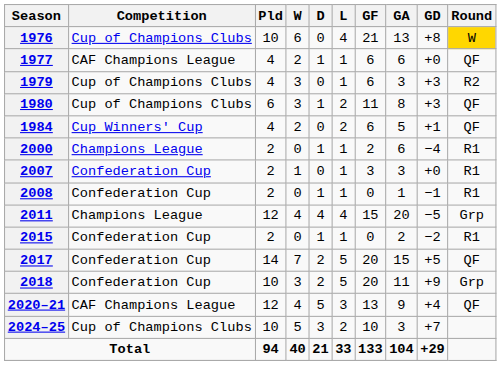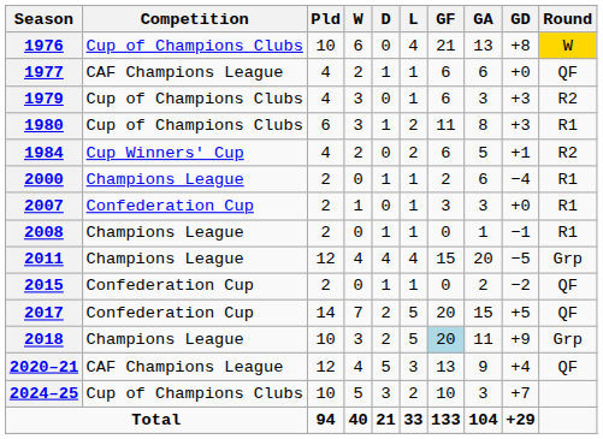 <table class="wikitable plainrowheaders sortable" style="text-align:center;">
 <tr>
 <th scope="col">Season</th>
 <th scope="col">Competition</th>
 <th scope="col">Pld</th>
 <th scope="col">W</th>
 <th scope="col">D</th>
 <th scope="col">L</th>
 <th scope="col">GF</th>
 <th scope="col">GA</th>
 <th scope="col">GD</th>
 <th scope="col">Round</th>
 </tr>
 <tr>
 <th scope="row" style="text-align:center"><a href='#'>1976</a></th>
 <td align=left><a href='#'>Cup of Champions Clubs</a></td>
 <td>10</td>
 <td>6</td>
 <td>0</td>
 <td>4</td>
 <td>21</td>
 <td>13</td>
 <td>+8</td>
 <td style=background:gold>W</td>
 </tr>
 <tr>
 <th scope="row" style="text-align:center"><a href='#'>1977</a></th>
 <td align=left>CAF Champions League</td>
 <td>4</td>
 <td>2</td>
 <td>1</td>
 <td>1</td>
 <td>6</td>
 <td>6</td>
 <td>+0</td>
 <td>QF</td>
 </tr>
 <tr>
 <th scope="row" style="text-align:center"><a href='#'>1979</a></th>
 <td align=left>Cup of Champions Clubs</td>
 <td>4</td>
 <td>3</td>
 <td>0</td>
 <td>1</td>
 <td>6</td>
 <td>3</td>
 <td>+3</td>
 <td>R2</td>
 </tr>
 <tr>
 <th scope="row" style="text-align:center"><a href='#'>1980</a></th>
 <td align=left>Cup of Champions Clubs</td>
 <td>6</td>
 <td>3</td>
 <td>1</td>
 <td>2</td>
 <td>11</td>
 <td>8</td>
 <td>+3</td>
-<td>QF</td>
+<td>R1</td>
 </tr>
 <tr>
 <th scope="row" style="text-align:center"><a href='#'>1984</a></th>
 <td align=left><a href='#'>Cup Winners' Cup</a></td>
 <td>4</td>
 <td>2</td>
 <td>0</td>
 <td>2</td>
 <td>6</td>
 <td>5</td>
 <td>+1</td>
-<td>QF</td>
+<td>R2</td>
 </tr>
 <tr>
 <th scope="row" style="text-align:center"><a href='#'>2000</a></th>
 <td align=left><a href='#'>Champions League</a></td>
 <td>2</td>
 <td>0</td>
 <td>1</td>
 <td>1</td>
 <td>2</td>
 <td>6</td>
 <td>−4</td>
 <td>R1</td>
 </tr>
 <tr>
 <th scope="row" style="text-align:center"><a href='#'>2007</a></th>
 <td align=left><a href='#'>Confederation Cup</a></td>
 <td>2</td>
 <td>1</td>
 <td>0</td>
 <td>1</td>
 <td>3</td>
 <td>3</td>
 <td>+0</td>
 <td>R1</td>
 </tr>
 <tr>
 <th scope="row" style="text-align:center"><a href='#'>2008</a></th>
-<td align=left>Confederation Cup</td>
+<td align=left>Champions League</td>
 <td>2</td>
 <td>0</td>
 <td>1</td>
 <td>1</td>
 <td>0</td>
 <td>1</td>
 <td>−1</td>
 <td>R1</td>
 </tr>
 <tr>
 <th scope="row" style="text-align:center"><a href='#'>2011</a></th>
 <td align=left>Champions League</td>
 <td>12</td>
 <td>4</td>
 <td>4</td>
 <td>4</td>
 <td>15</td>
 <td>20</td>
 <td>−5</td>
 <td>Grp</td>
 </tr>
 <tr>
 <th scope="row" style="text-align:center"><a href='#'>2015</a></th>
 <td align=left>Confederation Cup</td>
 <td>2</td>
 <td>0</td>
 <td>1</td>
 <td>1</td>
 <td>0</td>
 <td>2</td>
 <td>−2</td>
-<td>R1</td>
+<td>QF</td>
 </tr>
 <tr>
 <th scope="row" style="text-align:center"><a href='#'>2017</a></th>
 <td align=left>Confederation Cup</td>
 <td>14</td>
 <td>7</td>
 <td>2</td>
 <td>5</td>
 <td>20</td>
 <td>15</td>
 <td>+5</td>
 <td>QF</td>
 </tr>
 <tr>
 <th scope="row" style="text-align:center"><a href='#'>2018</a></th>
-<td align=left>Confederation Cup</td>
+<td align=left>Champions League</td>
 <td>10</td>
 <td>3</td>
 <td>2</td>
 <td>5</td>
-<td>20</td>
+<td style="background: lightblue;">20</td>
 <td>11</td>
 <td>+9</td>
 <td>Grp</td>
 </tr>
 <tr>
 <th scope="row" style="text-align:center"><a href='#'>2020–21</a></th>
 <td align=left>CAF Champions League</td>
 <td>12</td>
 <td>4</td>
 <td>5</td>
 <td>3</td>
 <td>13</td>
 <td>9</td>
 <td>+4</td>
 <td>QF</td>
 </tr>
 <tr>
 <th scope="row" style="text-align:center"><a href='#'>2024–25</a></th>
 <td align=left>Cup of Champions Clubs</td>
 <td>10</td>
 <td>5</td>
 <td>3</td>
 <td>2</td>
 <td>10</td>
 <td>3</td>
 <td>+7</td>
 <td></td>
 </tr>
 <tr>
 <td colspan=2 align-"center"><strong>Total</strong></td>
 <td><strong>94</strong></td>
 <td><strong>40</strong></td>
 <td><strong>21</strong></td>
 <td><strong>33</strong></td>
 <td><strong>133</strong></td>
 <td><strong>104</strong></td>
 <td><strong>+29</strong></td>
 </tr>
 <tr>
 </tr>
 </table>
